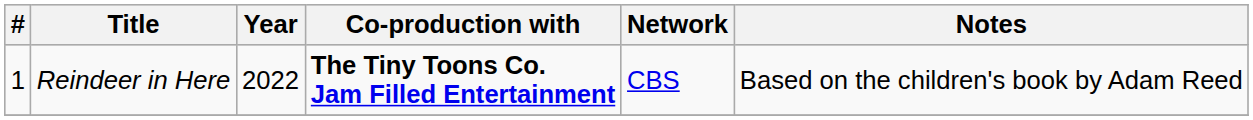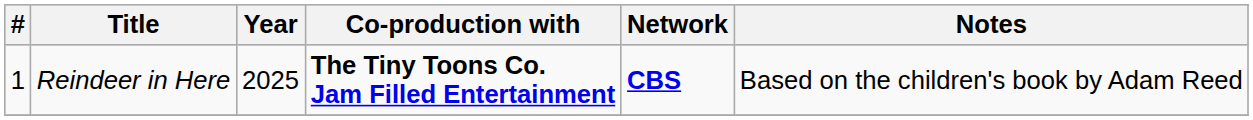 <table class="wikitable sortable">
 <tr>
 <th>#</th>
 <th>Title</th>
 <th>Year</th>
 <th>Co-production with</th>
 <th>Network</th>
 <th>Notes</th>
 </tr>
 <tr>
 <td>1</td>
 <td><em>Reindeer in Here</em></td>
-<td>2022</td>
+<td>2025</td>
 <td><strong>The Tiny Toons Co.<br><a href='#'>Jam Filled Entertainment</a></strong></td>
-<td><a href='#'>CBS</a></td>
+<td><strong><a href='#'>CBS</a></strong></td>
 <td>Based on the children's book by Adam Reed</td>
 </tr>
 <tr>
 </tr>
 </table>
